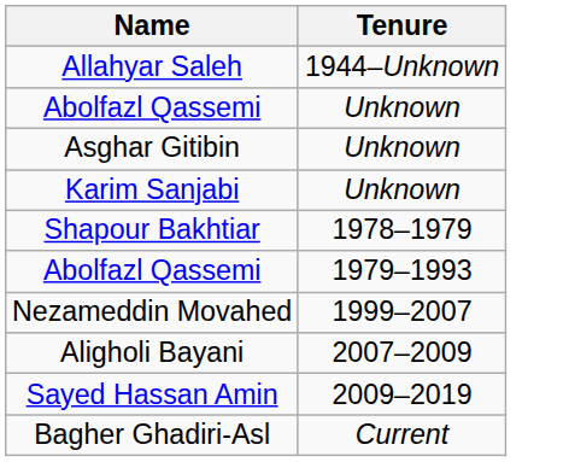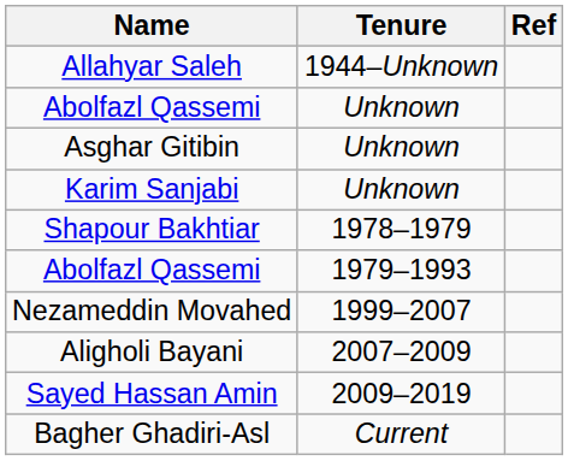 <table class="wikitable" style="text-align:center; font-size:100%; line-height:16px;">
 <tr>
 <th>Name</th>
 <th>Tenure</th>
+<th>Ref</th>
 </tr>
 <tr>
 <td><a href='#'>Allahyar Saleh</a></td>
 <td>1944–<em>Unknown</em></td>
+<td></td>
 </tr>
 <tr>
 <td><a href='#'>Abolfazl Qassemi</a></td>
 <td><em>Unknown</em></td>
+<td></td>
 </tr>
 <tr>
 <td>Asghar Gitibin</td>
 <td><em>Unknown</em></td>
+<td></td>
 </tr>
 <tr>
 <td><a href='#'>Karim Sanjabi</a></td>
 <td><em>Unknown</em></td>
+<td></td>
 </tr>
 <tr>
 <td><a href='#'>Shapour Bakhtiar</a></td>
 <td>1978–1979</td>
+<td></td>
 </tr>
 <tr>
 <td><a href='#'>Abolfazl Qassemi</a></td>
 <td>1979–1993</td>
+<td></td>
 </tr>
 <tr>
 <td>Nezameddin Movahed</td>
 <td>1999–2007</td>
+<td></td>
 </tr>
 <tr>
 <td>Aligholi Bayani</td>
 <td>2007–2009</td>
+<td></td>
 </tr>
 <tr>
 <td><a href='#'>Sayed Hassan Amin</a></td>
 <td>2009–2019</td>
+<td></td>
 </tr>
 <tr>
 <td>Bagher Ghadiri-Asl</td>
 <td><em>Current</em></td>
+<td></td>
 </tr>
 </table>
